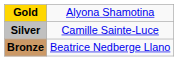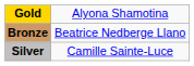 <table class="wikitable" style="text-align:center; " width="250px">
 <tr>
 <td bgcolor="gold"><strong>Gold</strong></td>
 <td><a href='#'>Alyona Shamotina</a><br>  <small><em></em></small></td>
 </tr>
 <tr>
+<td bgcolor="CC9966"><strong>Bronze</strong></td>
+<td><a href='#'>Beatrice Nedberge Llano</a><br>  <small><em></em></small></td>
+</tr>
+<tr>
 <td bgcolor="silver"><strong>Silver</strong></td>
 <td><a href='#'>Camille Sainte-Luce</a><br>  <small><em></em></small></td>
 </tr>
-<tr>
-<td bgcolor="CC9966"><strong>Bronze</strong></td>
-<td><a href='#'>Beatrice Nedberge Llano</a><br>  <small><em></em></small></td>
-</tr>
 </table>
